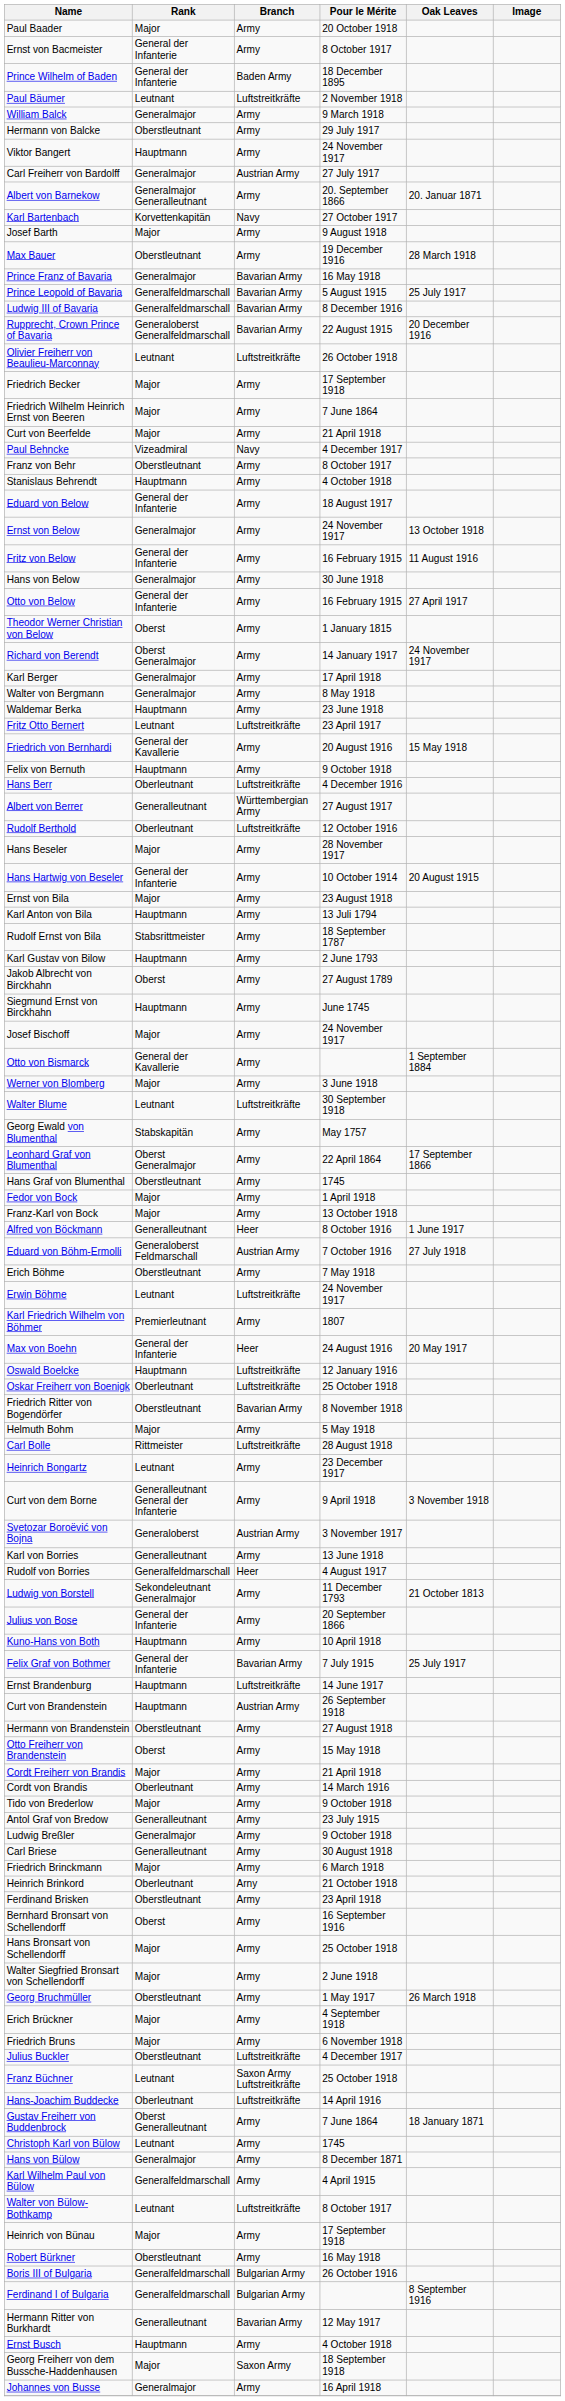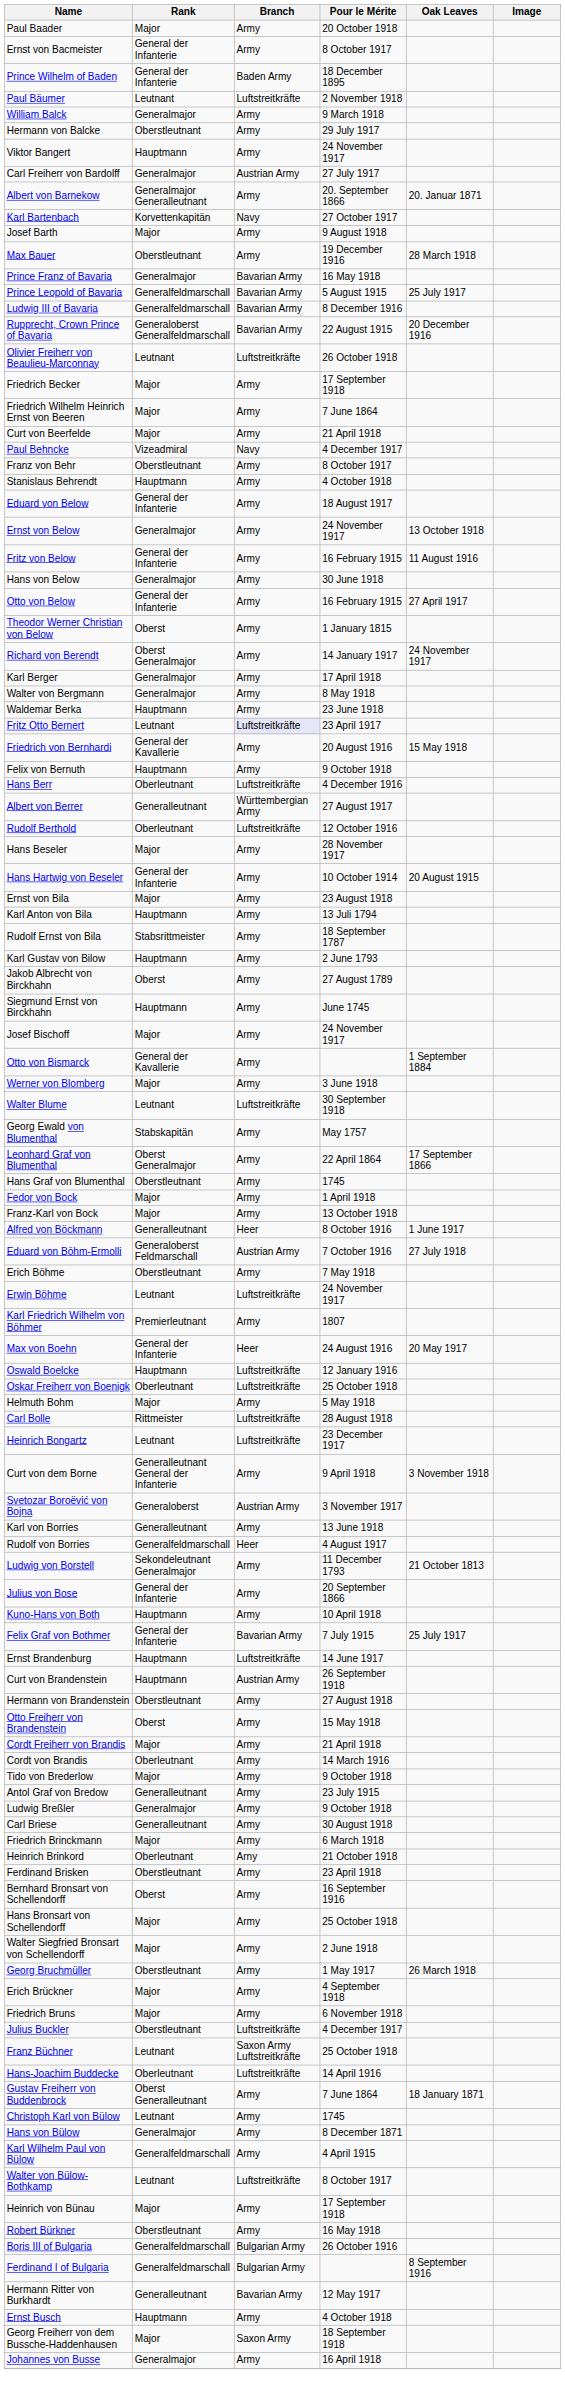 <table class="wikitable" style="width:100%;">
 <tr>
 <th>Name</th>
 <th>Rank</th>
 <th>Branch</th>
 <th width="130">Pour le Mérite</th>
 <th width="130">Oak Leaves</th>
 <th width="100">Image</th>
 </tr>
 <tr>
 <td>Paul Baader</td>
 <td>Major</td>
 <td>Army</td>
 <td>20 October 1918</td>
 <td></td>
 <td></td>
 </tr>
 <tr>
 <td>Ernst von Bacmeister</td>
 <td>General der Infanterie</td>
 <td>Army</td>
 <td>8 October 1917</td>
 <td></td>
 <td></td>
 </tr>
 <tr>
 <td><a href='#'>Prince Wilhelm of Baden</a></td>
 <td>General der Infanterie</td>
 <td>Baden Army</td>
 <td>18 December 1895</td>
 <td></td>
 <td></td>
 </tr>
 <tr>
 <td><a href='#'>Paul Bäumer</a></td>
 <td>Leutnant</td>
 <td>Luftstreitkräfte</td>
 <td>2 November 1918</td>
 <td></td>
 <td></td>
 </tr>
 <tr>
 <td><a href='#'>William Balck</a></td>
 <td>Generalmajor</td>
 <td>Army</td>
 <td>9 March 1918</td>
 <td></td>
 <td></td>
 </tr>
 <tr>
 <td>Hermann von Balcke</td>
 <td>Oberstleutnant</td>
 <td>Army</td>
 <td>29 July 1917</td>
 <td></td>
 <td></td>
 </tr>
 <tr>
 <td>Viktor Bangert</td>
 <td>Hauptmann</td>
 <td>Army</td>
 <td>24 November 1917</td>
 <td></td>
 <td></td>
 </tr>
 <tr>
 <td>Carl Freiherr von Bardolff</td>
 <td>Generalmajor</td>
 <td>Austrian Army</td>
 <td>27 July 1917</td>
 <td></td>
 <td></td>
 </tr>
 <tr>
 <td><a href='#'>Albert von Barnekow</a></td>
 <td>Generalmajor<br>Generalleutnant</td>
 <td>Army</td>
 <td>20. September 1866</td>
 <td>20. Januar 1871</td>
 <td></td>
 </tr>
 <tr>
 <td><a href='#'>Karl Bartenbach</a></td>
 <td>Korvettenkapitän</td>
 <td>Navy</td>
 <td>27 October 1917</td>
 <td></td>
 <td></td>
 </tr>
 <tr>
 <td>Josef Barth</td>
 <td>Major</td>
 <td>Army</td>
 <td>9 August 1918</td>
 <td></td>
 <td></td>
 </tr>
 <tr>
 <td><a href='#'>Max Bauer</a></td>
 <td>Oberstleutnant</td>
 <td>Army</td>
 <td>19 December 1916</td>
 <td>28 March 1918</td>
 <td></td>
 </tr>
 <tr>
 <td><a href='#'>Prince Franz of Bavaria</a></td>
 <td>Generalmajor</td>
 <td>Bavarian Army</td>
 <td>16 May 1918</td>
 <td></td>
 <td></td>
 </tr>
 <tr>
 <td><a href='#'>Prince Leopold of Bavaria</a></td>
 <td>Generalfeldmarschall</td>
 <td>Bavarian Army</td>
 <td>5 August 1915</td>
 <td>25 July 1917</td>
 <td></td>
 </tr>
 <tr>
 <td><a href='#'>Ludwig III of Bavaria</a></td>
 <td>Generalfeldmarschall</td>
 <td>Bavarian Army</td>
 <td>8 December 1916</td>
 <td></td>
 <td></td>
 </tr>
 <tr>
 <td><a href='#'>Rupprecht, Crown Prince of Bavaria</a></td>
 <td>Generaloberst<br>Generalfeldmarschall</td>
 <td>Bavarian Army</td>
 <td>22 August 1915</td>
 <td>20 December 1916</td>
 <td></td>
 </tr>
 <tr>
 <td><a href='#'>Olivier Freiherr von Beaulieu-Marconnay</a></td>
 <td>Leutnant</td>
 <td>Luftstreitkräfte</td>
 <td>26 October 1918</td>
 <td></td>
 <td></td>
 </tr>
 <tr>
 <td>Friedrich Becker</td>
 <td>Major</td>
 <td>Army</td>
 <td>17 September 1918</td>
 <td></td>
 <td></td>
 </tr>
 <tr>
 <td>Friedrich Wilhelm Heinrich Ernst von Beeren</td>
 <td>Major</td>
 <td>Army</td>
 <td>7 June 1864</td>
 <td></td>
 <td></td>
 </tr>
 <tr>
 <td>Curt von Beerfelde</td>
 <td>Major</td>
 <td>Army</td>
 <td>21 April 1918</td>
 <td></td>
 <td></td>
 </tr>
 <tr>
 <td><a href='#'>Paul Behncke</a></td>
 <td>Vizeadmiral</td>
 <td>Navy</td>
 <td>4 December 1917</td>
 <td></td>
 <td></td>
 </tr>
 <tr>
 <td>Franz von Behr</td>
 <td>Oberstleutnant</td>
 <td>Army</td>
 <td>8 October 1917</td>
 <td></td>
 <td></td>
 </tr>
 <tr>
 <td>Stanislaus Behrendt</td>
 <td>Hauptmann</td>
 <td>Army</td>
 <td>4 October 1918</td>
 <td></td>
 <td></td>
 </tr>
 <tr>
 <td><a href='#'>Eduard von Below</a></td>
 <td>General der Infanterie</td>
 <td>Army</td>
 <td>18 August 1917</td>
 <td></td>
 <td></td>
 </tr>
 <tr>
 <td><a href='#'>Ernst von Below</a></td>
 <td>Generalmajor</td>
 <td>Army</td>
 <td>24 November 1917</td>
 <td>13 October 1918</td>
 <td></td>
 </tr>
 <tr>
 <td><a href='#'>Fritz von Below</a></td>
 <td>General der Infanterie</td>
 <td>Army</td>
 <td>16 February 1915</td>
 <td>11 August 1916</td>
 <td></td>
 </tr>
 <tr>
 <td>Hans von Below</td>
 <td>Generalmajor</td>
 <td>Army</td>
 <td>30 June 1918</td>
 <td></td>
 <td></td>
 </tr>
 <tr>
 <td><a href='#'>Otto von Below</a></td>
 <td>General der Infanterie</td>
 <td>Army</td>
 <td>16 February 1915</td>
 <td>27 April 1917</td>
 <td></td>
 </tr>
 <tr>
 <td><a href='#'>Theodor Werner Christian von Below</a></td>
 <td>Oberst</td>
 <td>Army</td>
 <td>1 January 1815</td>
 <td></td>
 <td></td>
 </tr>
 <tr>
 <td><a href='#'>Richard von Berendt</a></td>
 <td>Oberst<br>Generalmajor</td>
 <td>Army</td>
 <td>14 January 1917</td>
 <td>24 November 1917</td>
 <td></td>
 </tr>
 <tr>
 <td>Karl Berger</td>
 <td>Generalmajor</td>
 <td>Army</td>
 <td>17 April 1918</td>
 <td></td>
 <td></td>
 </tr>
 <tr>
 <td>Walter von Bergmann</td>
 <td>Generalmajor</td>
 <td>Army</td>
 <td>8 May 1918</td>
 <td></td>
 <td></td>
 </tr>
 <tr>
 <td>Waldemar Berka</td>
 <td>Hauptmann</td>
 <td>Army</td>
 <td>23 June 1918</td>
 <td></td>
 <td></td>
 </tr>
 <tr>
 <td><a href='#'>Fritz Otto Bernert</a></td>
 <td>Leutnant</td>
-<td>Luftstreitkräfte</td>
+<td style="background: lavender;">Luftstreitkräfte</td>
 <td>23 April 1917</td>
 <td></td>
 <td></td>
 </tr>
 <tr>
 <td><a href='#'>Friedrich von Bernhardi</a></td>
 <td>General der Kavallerie</td>
 <td>Army</td>
 <td>20 August 1916</td>
 <td>15 May 1918</td>
 <td></td>
 </tr>
 <tr>
 <td>Felix von Bernuth</td>
 <td>Hauptmann</td>
 <td>Army</td>
 <td>9 October 1918</td>
 <td></td>
 <td></td>
 </tr>
 <tr>
 <td><a href='#'>Hans Berr</a></td>
 <td>Oberleutnant</td>
 <td>Luftstreitkräfte</td>
 <td>4 December 1916</td>
 <td></td>
 <td></td>
 </tr>
 <tr>
 <td><a href='#'>Albert von Berrer</a></td>
 <td>Generalleutnant</td>
 <td>Württembergian Army</td>
 <td>27 August 1917</td>
 <td></td>
 <td></td>
 </tr>
 <tr>
 <td><a href='#'>Rudolf Berthold</a></td>
 <td>Oberleutnant</td>
 <td>Luftstreitkräfte</td>
 <td>12 October 1916</td>
 <td></td>
 <td></td>
 </tr>
 <tr>
 <td>Hans Beseler</td>
 <td>Major</td>
 <td>Army</td>
 <td>28 November 1917</td>
 <td></td>
 <td></td>
 </tr>
 <tr>
 <td><a href='#'>Hans Hartwig von Beseler</a></td>
 <td>General der Infanterie</td>
 <td>Army</td>
 <td>10 October 1914</td>
 <td>20 August 1915</td>
 <td></td>
 </tr>
 <tr>
 <td>Ernst von Bila</td>
 <td>Major</td>
 <td>Army</td>
 <td>23 August 1918</td>
 <td></td>
 <td></td>
 </tr>
 <tr>
 <td>Karl Anton von Bila</td>
 <td>Hauptmann</td>
 <td>Army</td>
 <td>13 Juli 1794</td>
 <td></td>
 <td></td>
 </tr>
 <tr>
 <td>Rudolf Ernst von Bila</td>
 <td>Stabsrittmeister</td>
 <td>Army</td>
 <td>18 September 1787</td>
 <td></td>
 <td></td>
 </tr>
 <tr>
 <td>Karl Gustav von Bilow</td>
 <td>Hauptmann</td>
 <td>Army</td>
 <td>2 June 1793</td>
 <td></td>
 <td></td>
 </tr>
 <tr>
 <td>Jakob Albrecht von Birckhahn</td>
 <td>Oberst</td>
 <td>Army</td>
 <td>27 August 1789</td>
 <td></td>
 <td></td>
 </tr>
 <tr>
 <td>Siegmund Ernst von Birckhahn</td>
 <td>Hauptmann</td>
 <td>Army</td>
 <td>June 1745</td>
 <td></td>
 <td></td>
 </tr>
 <tr>
 <td>Josef Bischoff</td>
 <td>Major</td>
 <td>Army</td>
 <td>24 November 1917</td>
 <td></td>
 <td></td>
 </tr>
 <tr>
 <td><a href='#'>Otto von Bismarck</a></td>
 <td>General der Kavallerie</td>
 <td>Army</td>
 <td></td>
 <td>1 September 1884</td>
 <td></td>
 </tr>
 <tr>
 <td><a href='#'>Werner von Blomberg</a></td>
 <td>Major</td>
 <td>Army</td>
 <td>3 June 1918</td>
 <td></td>
 <td></td>
 </tr>
 <tr>
 <td><a href='#'>Walter Blume</a></td>
 <td>Leutnant</td>
 <td>Luftstreitkräfte</td>
 <td>30 September 1918</td>
 <td></td>
 <td></td>
 </tr>
 <tr>
 <td>Georg Ewald <a href='#'>von Blumenthal</a></td>
 <td>Stabskapitän</td>
 <td>Army</td>
 <td>May 1757</td>
 <td></td>
 <td></td>
 </tr>
 <tr>
 <td><a href='#'>Leonhard Graf von Blumenthal</a></td>
 <td>Oberst<br>Generalmajor</td>
 <td>Army</td>
 <td>22 April 1864</td>
 <td>17 September 1866</td>
 <td></td>
 </tr>
 <tr>
 <td>Hans Graf von Blumenthal</td>
 <td>Oberstleutnant</td>
 <td>Army</td>
 <td>1745</td>
 <td></td>
 <td></td>
 </tr>
 <tr>
 <td><a href='#'>Fedor von Bock</a></td>
 <td>Major</td>
 <td>Army</td>
 <td>1 April 1918</td>
 <td></td>
 <td></td>
 </tr>
 <tr>
 <td>Franz-Karl von Bock</td>
 <td>Major</td>
 <td>Army</td>
 <td>13 October 1918</td>
 <td></td>
 <td></td>
 </tr>
 <tr>
 <td><a href='#'>Alfred von Böckmann</a></td>
 <td>Generalleutnant</td>
 <td>Heer</td>
 <td>8 October 1916</td>
 <td>1 June 1917</td>
 <td></td>
 </tr>
 <tr>
 <td><a href='#'>Eduard von Böhm-Ermolli</a></td>
 <td>Generaloberst<br>Feldmarschall</td>
 <td>Austrian Army</td>
 <td>7 October 1916</td>
 <td>27 July 1918</td>
 <td></td>
 </tr>
 <tr>
 <td>Erich Böhme</td>
 <td>Oberstleutnant</td>
 <td>Army</td>
 <td>7 May 1918</td>
 <td></td>
 <td></td>
 </tr>
 <tr>
 <td><a href='#'>Erwin Böhme</a></td>
 <td>Leutnant</td>
 <td>Luftstreitkräfte</td>
 <td>24 November 1917</td>
 <td></td>
 <td></td>
 </tr>
 <tr>
 <td><a href='#'>Karl Friedrich Wilhelm von Böhmer</a></td>
 <td>Premierleutnant</td>
 <td>Army</td>
 <td>1807</td>
 <td></td>
 <td></td>
 </tr>
 <tr>
 <td><a href='#'>Max von Boehn</a></td>
 <td>General der Infanterie</td>
 <td>Heer</td>
 <td>24 August 1916</td>
 <td>20 May 1917</td>
 <td></td>
 </tr>
 <tr>
 <td><a href='#'>Oswald Boelcke</a></td>
 <td>Hauptmann</td>
 <td>Luftstreitkräfte</td>
 <td>12 January 1916</td>
 <td></td>
 <td></td>
 </tr>
 <tr>
 <td><a href='#'>Oskar Freiherr von Boenigk</a></td>
 <td>Oberleutnant</td>
 <td>Luftstreitkräfte</td>
 <td>25 October 1918</td>
 <td></td>
 <td></td>
 </tr>
 <tr>
-<td>Friedrich Ritter von Bogendörfer</td>
-<td>Oberstleutnant</td>
-<td>Bavarian Army</td>
-<td>8 November 1918</td>
-<td></td>
-<td></td>
-</tr>
-<tr>
 <td>Helmuth Bohm</td>
 <td>Major</td>
 <td>Army</td>
 <td>5 May 1918</td>
 <td></td>
 <td></td>
 </tr>
 <tr>
 <td><a href='#'>Carl Bolle</a></td>
 <td>Rittmeister</td>
 <td>Luftstreitkräfte</td>
 <td>28 August 1918</td>
 <td></td>
 <td></td>
 </tr>
 <tr>
 <td><a href='#'>Heinrich Bongartz</a></td>
 <td>Leutnant</td>
-<td>Army</td>
+<td>Luftstreitkräfte</td>
 <td>23 December 1917</td>
 <td></td>
 <td></td>
 </tr>
 <tr>
 <td>Curt von dem Borne</td>
 <td>Generalleutnant<br>General der Infanterie</td>
 <td>Army</td>
 <td>9 April 1918</td>
 <td>3 November 1918</td>
 <td></td>
 </tr>
 <tr>
 <td><a href='#'>Svetozar Boroëvić von Bojna</a></td>
 <td>Generaloberst</td>
 <td>Austrian Army</td>
 <td>3 November 1917</td>
 <td></td>
 <td></td>
 </tr>
 <tr>
 <td>Karl von Borries</td>
 <td>Generalleutnant</td>
 <td>Army</td>
 <td>13 June 1918</td>
 <td></td>
 <td></td>
 </tr>
 <tr>
 <td>Rudolf von Borries</td>
 <td>Generalfeldmarschall</td>
 <td>Heer</td>
 <td>4 August 1917</td>
 <td></td>
 <td></td>
 </tr>
 <tr>
 <td><a href='#'>Ludwig von Borstell</a></td>
 <td>Sekondeleutnant<br>Generalmajor</td>
 <td>Army</td>
 <td>11 December 1793</td>
 <td>21 October 1813</td>
 <td></td>
 </tr>
 <tr>
 <td><a href='#'>Julius von Bose</a></td>
 <td>General der Infanterie</td>
 <td>Army</td>
 <td>20 September 1866</td>
 <td></td>
 <td></td>
 </tr>
 <tr>
 <td><a href='#'>Kuno-Hans von Both</a></td>
 <td>Hauptmann</td>
 <td>Army</td>
 <td>10 April 1918</td>
 <td></td>
 <td></td>
 </tr>
 <tr>
 <td><a href='#'>Felix Graf von Bothmer</a></td>
 <td>General der Infanterie</td>
 <td>Bavarian Army</td>
 <td>7 July 1915</td>
 <td>25 July 1917</td>
 <td></td>
 </tr>
 <tr>
 <td>Ernst Brandenburg</td>
 <td>Hauptmann</td>
 <td>Luftstreitkräfte</td>
 <td>14 June 1917</td>
 <td></td>
 <td></td>
 </tr>
 <tr>
 <td>Curt von Brandenstein</td>
 <td>Hauptmann</td>
 <td>Austrian Army</td>
 <td>26 September 1918</td>
 <td></td>
 <td></td>
 </tr>
 <tr>
 <td>Hermann von Brandenstein</td>
 <td>Oberstleutnant</td>
 <td>Army</td>
 <td>27 August 1918</td>
 <td></td>
 <td></td>
 </tr>
 <tr>
 <td><a href='#'>Otto Freiherr von Brandenstein</a></td>
 <td>Oberst</td>
 <td>Army</td>
 <td>15 May 1918</td>
 <td></td>
 <td></td>
 </tr>
 <tr>
 <td><a href='#'>Cordt Freiherr von Brandis</a></td>
 <td>Major</td>
 <td>Army</td>
 <td>21 April 1918</td>
 <td></td>
 <td></td>
 </tr>
 <tr>
 <td>Cordt von Brandis</td>
 <td>Oberleutnant</td>
 <td>Army</td>
 <td>14 March 1916</td>
 <td></td>
 <td></td>
 </tr>
 <tr>
 <td>Tido von Brederlow</td>
 <td>Major</td>
 <td>Army</td>
 <td>9 October 1918</td>
 <td></td>
 <td></td>
 </tr>
 <tr>
 <td>Antol Graf von Bredow</td>
 <td>Generalleutnant</td>
 <td>Army</td>
 <td>23 July 1915</td>
 <td></td>
 <td></td>
 </tr>
 <tr>
 <td>Ludwig Breßler</td>
 <td>Generalmajor</td>
 <td>Army</td>
 <td>9 October 1918</td>
 <td></td>
 <td></td>
 </tr>
 <tr>
 <td>Carl Briese</td>
 <td>Generalleutnant</td>
 <td>Army</td>
 <td>30 August 1918</td>
 <td></td>
 <td></td>
 </tr>
 <tr>
 <td>Friedrich Brinckmann</td>
 <td>Major</td>
 <td>Army</td>
 <td>6 March 1918</td>
 <td></td>
 <td></td>
 </tr>
 <tr>
 <td>Heinrich Brinkord</td>
 <td>Oberleutnant</td>
 <td>Arny</td>
 <td>21 October 1918</td>
 <td></td>
 <td></td>
 </tr>
 <tr>
 <td>Ferdinand Brisken</td>
 <td>Oberstleutnant</td>
 <td>Army</td>
 <td>23 April 1918</td>
 <td></td>
 <td></td>
 </tr>
 <tr>
 <td>Bernhard Bronsart von Schellendorff</td>
 <td>Oberst</td>
 <td>Army</td>
 <td>16 September 1916</td>
 <td></td>
 <td></td>
 </tr>
 <tr>
 <td>Hans Bronsart von Schellendorff</td>
 <td>Major</td>
 <td>Army</td>
 <td>25 October 1918</td>
 <td></td>
 <td></td>
 </tr>
 <tr>
 <td>Walter Siegfried Bronsart von Schellendorff</td>
 <td>Major</td>
 <td>Army</td>
 <td>2 June 1918</td>
 <td></td>
 <td></td>
 </tr>
 <tr>
 <td><a href='#'>Georg Bruchmüller</a></td>
 <td>Oberstleutnant</td>
 <td>Army</td>
 <td>1 May 1917</td>
 <td>26 March 1918</td>
 <td></td>
 </tr>
 <tr>
 <td>Erich Brückner</td>
 <td>Major</td>
 <td>Army</td>
 <td>4 September 1918</td>
 <td></td>
 <td></td>
 </tr>
 <tr>
 <td>Friedrich Bruns</td>
 <td>Major</td>
 <td>Army</td>
 <td>6 November 1918</td>
 <td></td>
 <td></td>
 </tr>
 <tr>
 <td><a href='#'>Julius Buckler</a></td>
 <td>Oberstleutnant</td>
 <td>Luftstreitkräfte</td>
 <td>4 December 1917</td>
 <td></td>
 <td></td>
 </tr>
 <tr>
 <td><a href='#'>Franz Büchner</a></td>
 <td>Leutnant</td>
 <td>Saxon Army<br>Luftstreitkräfte</td>
 <td>25 October 1918</td>
 <td></td>
 <td></td>
 </tr>
 <tr>
 <td><a href='#'>Hans-Joachim Buddecke</a></td>
 <td>Oberleutnant</td>
 <td>Luftstreitkräfte</td>
 <td>14 April 1916</td>
 <td></td>
 <td></td>
 </tr>
 <tr>
 <td><a href='#'>Gustav Freiherr von Buddenbrock</a></td>
 <td>Oberst<br>Generalleutnant</td>
 <td>Army</td>
 <td>7 June 1864</td>
 <td>18 January 1871</td>
 <td></td>
 </tr>
 <tr>
 <td><a href='#'>Christoph Karl von Bülow</a></td>
 <td>Leutnant</td>
 <td>Army</td>
 <td>1745</td>
 <td></td>
 <td></td>
 </tr>
 <tr>
 <td><a href='#'>Hans von Bülow</a></td>
 <td>Generalmajor</td>
 <td>Army</td>
 <td>8 December 1871</td>
 <td></td>
 <td></td>
 </tr>
 <tr>
 <td><a href='#'>Karl Wilhelm Paul von Bülow</a></td>
 <td>Generalfeldmarschall</td>
 <td>Army</td>
 <td>4 April 1915</td>
 <td></td>
 <td></td>
 </tr>
 <tr>
 <td><a href='#'>Walter von Bülow-Bothkamp</a></td>
 <td>Leutnant</td>
 <td>Luftstreitkräfte</td>
 <td>8 October 1917</td>
 <td></td>
 <td></td>
 </tr>
 <tr>
 <td>Heinrich von Bünau</td>
 <td>Major</td>
 <td>Army</td>
 <td>17 September 1918</td>
 <td></td>
 <td></td>
 </tr>
 <tr>
 <td><a href='#'>Robert Bürkner</a></td>
 <td>Oberstleutnant</td>
 <td>Army</td>
 <td>16 May 1918</td>
 <td></td>
 <td></td>
 </tr>
 <tr>
 <td><a href='#'>Boris III of Bulgaria</a></td>
 <td>Generalfeldmarschall</td>
 <td>Bulgarian Army</td>
 <td>26 October 1916</td>
 <td></td>
 <td></td>
 </tr>
 <tr>
 <td><a href='#'>Ferdinand I of Bulgaria</a></td>
 <td>Generalfeldmarschall</td>
 <td>Bulgarian Army</td>
 <td></td>
 <td>8 September 1916</td>
 <td></td>
 </tr>
 <tr>
 <td>Hermann Ritter von Burkhardt</td>
 <td>Generalleutnant</td>
 <td>Bavarian Army</td>
 <td>12 May 1917</td>
 <td></td>
 <td></td>
 </tr>
 <tr>
 <td><a href='#'>Ernst Busch</a></td>
 <td>Hauptmann</td>
 <td>Army</td>
 <td>4 October 1918</td>
 <td></td>
 <td></td>
 </tr>
 <tr>
 <td>Georg Freiherr von dem Bussche-Haddenhausen</td>
 <td>Major</td>
 <td>Saxon Army</td>
 <td>18 September 1918</td>
 <td></td>
 <td></td>
 </tr>
 <tr>
 <td><a href='#'>Johannes von Busse</a></td>
 <td>Generalmajor</td>
 <td>Army</td>
 <td>16 April 1918</td>
 <td></td>
 <td></td>
 </tr>
 <tr>
 </tr>
 </table>
